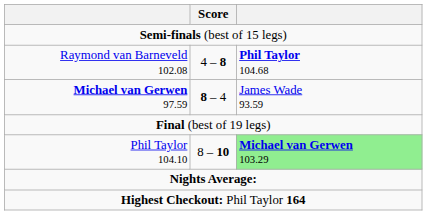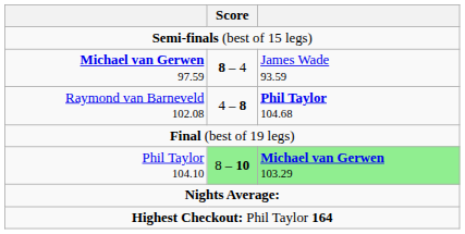 <table class=wikitable style="text-align:center">
 <tr>
 <th width=225></th>
 <th width=50>Score</th>
 <th width=225></th>
 </tr>
 <tr align=center>
 <td colspan="3"><strong>Semi-finals</strong> (best of 15 legs)</td>
 </tr>
 <tr align=left>
+<td align=right><strong><a href='#'>Michael van Gerwen</a></strong>  <br><small><span>97.59</span></small></td>
+<td align=center><strong>8</strong> – 4</td>
+<td> <a href='#'>James Wade</a> <br><small><span>93.59</span></small></td>
+</tr>
+<tr align=left>
 <td align=right><a href='#'>Raymond van Barneveld</a>  <br><small><span>102.08</span></small></td>
 <td align=center>4 – <strong>8</strong></td>
 <td> <strong><a href='#'>Phil Taylor</a></strong> <br><small><span>104.68</span></small></td>
-</tr>
-<tr align=left>
-<td align=right><strong><a href='#'>Michael van Gerwen</a></strong>  <br><small><span>97.59</span></small></td>
-<td align=center><strong>8</strong> – 4</td>
-<td> <a href='#'>James Wade</a> <br><small><span>93.59</span></small></td>
 </tr>
 <tr align=center>
 <td colspan="3"><strong>Final</strong> (best of 19 legs)</td>
 </tr>
 <tr align=left>
 <td align=right><a href='#'>Phil Taylor</a>  <br><small><span>104.10</span></small></td>
-<td align=center>8 – <strong>10</strong></td>
+<td align=center style="background: lightgreen;">8 – <strong>10</strong></td>
 <td style="background: lightgreen;"> <strong><a href='#'>Michael van Gerwen</a></strong> <br><small><span>103.29</span></small></td>
 </tr>
 <tr align=center>
 <td colspan="3"><strong>Nights Average:</strong> </td>
 </tr>
 <tr align=center>
 <td colspan="3"><strong>Highest Checkout:</strong> Phil Taylor <strong>164</strong></td>
 </tr>
 </table>
